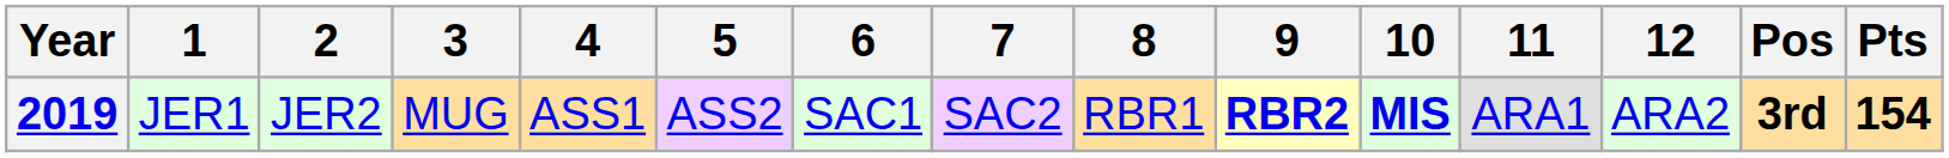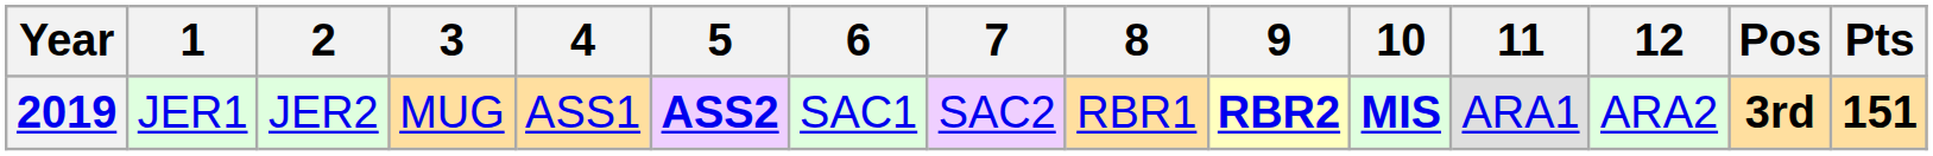 <table class="wikitable" style="text-align:center">
 <tr>
 <th>Year</th>
 <th>1</th>
 <th>2</th>
 <th>3</th>
 <th>4</th>
 <th>5</th>
 <th>6</th>
 <th>7</th>
 <th>8</th>
 <th>9</th>
 <th>10</th>
 <th>11</th>
 <th>12</th>
 <th>Pos</th>
 <th>Pts</th>
 </tr>
 <tr>
 <th><a href='#'>2019</a></th>
 <td style="background:#dfffdf;"><a href='#'>JER1</a><br></td>
 <td style="background:#dfffdf;"><a href='#'>JER2</a><br></td>
 <td style="background:#ffdf9f;"><a href='#'>MUG</a><br></td>
 <td style="background:#ffdf9f;"><a href='#'>ASS1</a><br></td>
-<td style="background:#efcfff;"><a href='#'>ASS2</a><br></td>
+<td style="background:#efcfff;"><strong><a href='#'>ASS2</a><br></strong></td>
 <td style="background:#dfffdf;"><a href='#'>SAC1</a><br></td>
 <td style="background:#efcfff;"><a href='#'>SAC2</a><br></td>
 <td style="background:#ffdf9f;"><a href='#'>RBR1</a><br></td>
 <td style="background:#ffffbf;"><strong><a href='#'>RBR2</a><br></strong></td>
 <td style="background:#dfffdf;"><strong><a href='#'>MIS</a></strong><br></td>
 <td style="background:#dfdfdf;"><a href='#'>ARA1</a><br></td>
 <td style="background:#dfffdf;"><a href='#'>ARA2</a><br></td>
 <th style="background:#ffdf9f;">3rd</th>
-<th style="background:#ffdf9f;">154</th>
+<th style="background:#ffdf9f;">151</th>
 </tr>
 </table>
